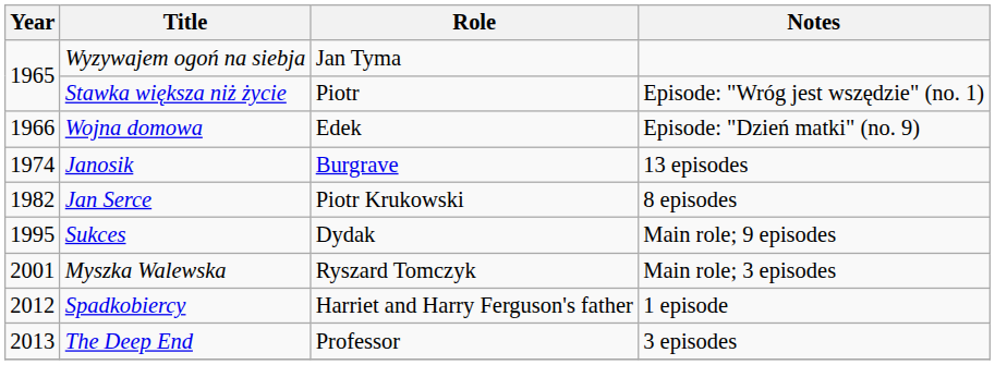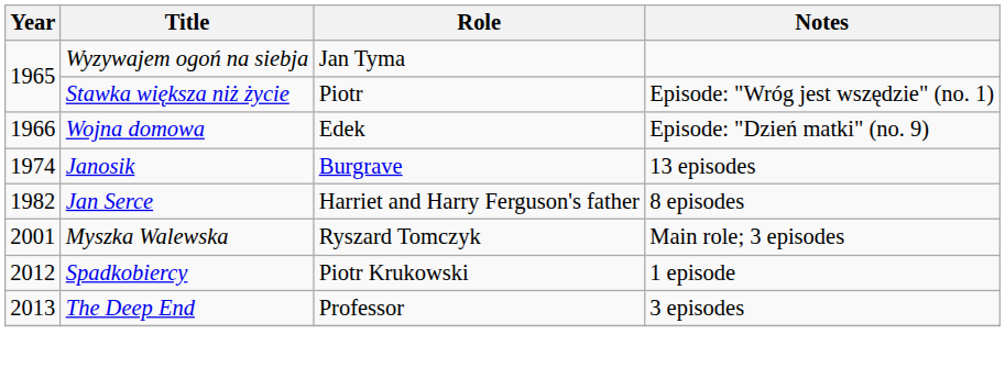 <table class="wikitable plainrowheaders sortable">
 <tr>
 <th scope="col">Year</th>
 <th scope="col">Title</th>
 <th scope="col">Role</th>
 <th scope="col" class="unsortable">Notes</th>
 </tr>
 <tr>
 <td rowspan=2>1965</td>
 <td><em>Wyzywajem ogoń na siebja</em></td>
 <td>Jan Tyma</td>
 <td></td>
 </tr>
 <tr>
 <td><em><a href='#'>Stawka większa niż życie</a></em></td>
 <td>Piotr</td>
 <td>Episode: "Wróg jest wszędzie" (no. 1)</td>
 </tr>
 <tr>
 <td>1966</td>
 <td><em><a href='#'>Wojna domowa</a></em></td>
 <td>Edek</td>
 <td>Episode: "Dzień matki" (no. 9)</td>
 </tr>
 <tr>
 <td>1974</td>
 <td><em><a href='#'>Janosik</a></em></td>
 <td><a href='#'>Burgrave</a></td>
 <td>13 episodes</td>
 </tr>
 <tr>
 <td>1982</td>
 <td><em><a href='#'>Jan Serce</a></em></td>
-<td>Piotr Krukowski</td>
+<td>Harriet and Harry Ferguson's father</td>
 <td>8 episodes</td>
-</tr>
-<tr>
-<td>1995</td>
-<td><em><a href='#'>Sukces</a></em></td>
-<td>Dydak</td>
-<td>Main role; 9 episodes</td>
 </tr>
 <tr>
 <td>2001</td>
 <td><em>Myszka Walewska</em></td>
 <td>Ryszard Tomczyk</td>
 <td>Main role; 3 episodes</td>
 </tr>
 <tr>
 <td>2012</td>
 <td><em><a href='#'>Spadkobiercy</a></em></td>
-<td>Harriet and Harry Ferguson's father</td>
+<td>Piotr Krukowski</td>
 <td>1 episode</td>
 </tr>
 <tr>
 <td>2013</td>
 <td><em><a href='#'>The Deep End</a></em></td>
 <td>Professor</td>
 <td>3 episodes</td>
 </tr>
 <tr>
 </tr>
 </table>
